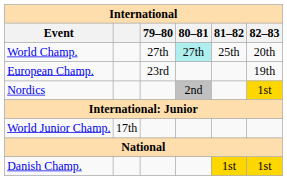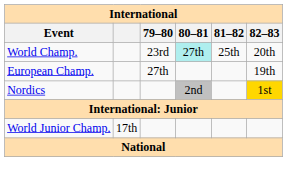 <table class="wikitable" style="text-align:center">
 <tr>
 <th style="background-color: #ffdead; " colspan=6 align=center>International</th>
 </tr>
 <tr>
 <th>Event</th>
 <th></th>
 <th>79–80</th>
 <th>80–81</th>
 <th>81–82</th>
 <th>82–83</th>
 </tr>
 <tr>
 <td align=left><a href='#'>World Champ.</a></td>
 <td></td>
-<td>27th</td>
+<td>23rd</td>
 <td style="background: paleturquoise;">27th</td>
 <td>25th</td>
 <td>20th</td>
 </tr>
 <tr>
 <td align=left><a href='#'>European Champ.</a></td>
 <td></td>
-<td>23rd</td>
+<td>27th</td>
 <td></td>
 <td></td>
 <td>19th</td>
 </tr>
 <tr>
 <td align=left><a href='#'>Nordics</a></td>
 <td></td>
 <td></td>
 <td bgcolor=silver>2nd</td>
 <td></td>
 <td bgcolor=gold>1st</td>
 </tr>
 <tr>
 <th style="background-color: #ffdead; " colspan=6 align=center>International: Junior</th>
 </tr>
 <tr>
 <td align=left><a href='#'>World Junior Champ.</a></td>
 <td>17th</td>
 <td></td>
 <td></td>
 <td></td>
 <td></td>
 </tr>
 <tr>
 <th style="background-color: #ffdead; " colspan=6 align=center>National</th>
 </tr>
-<tr>
-<td align=left><a href='#'>Danish Champ.</a></td>
-<td></td>
-<td></td>
-<td></td>
-<td bgcolor=gold>1st</td>
-<td bgcolor=gold>1st</td>
-</tr>
 </table>
